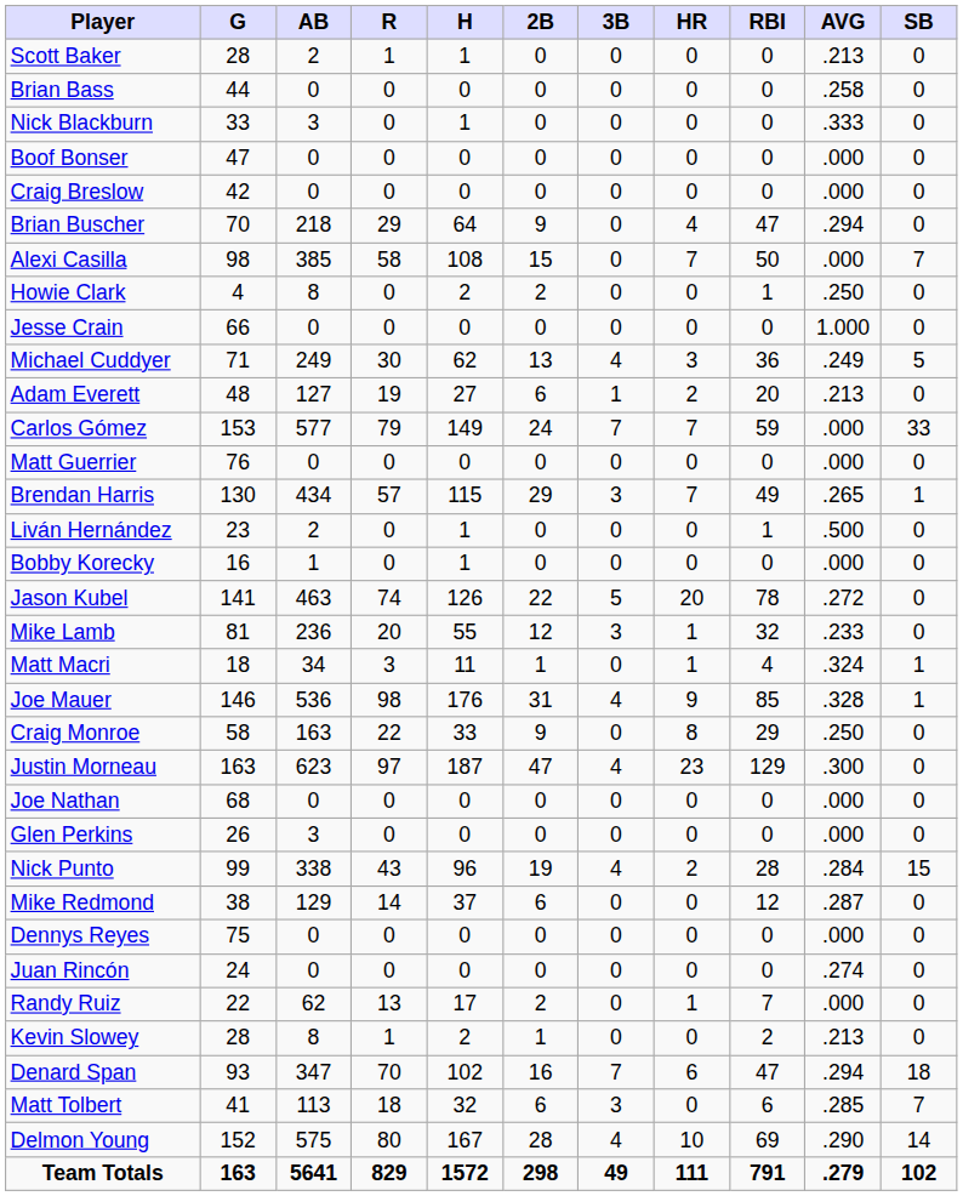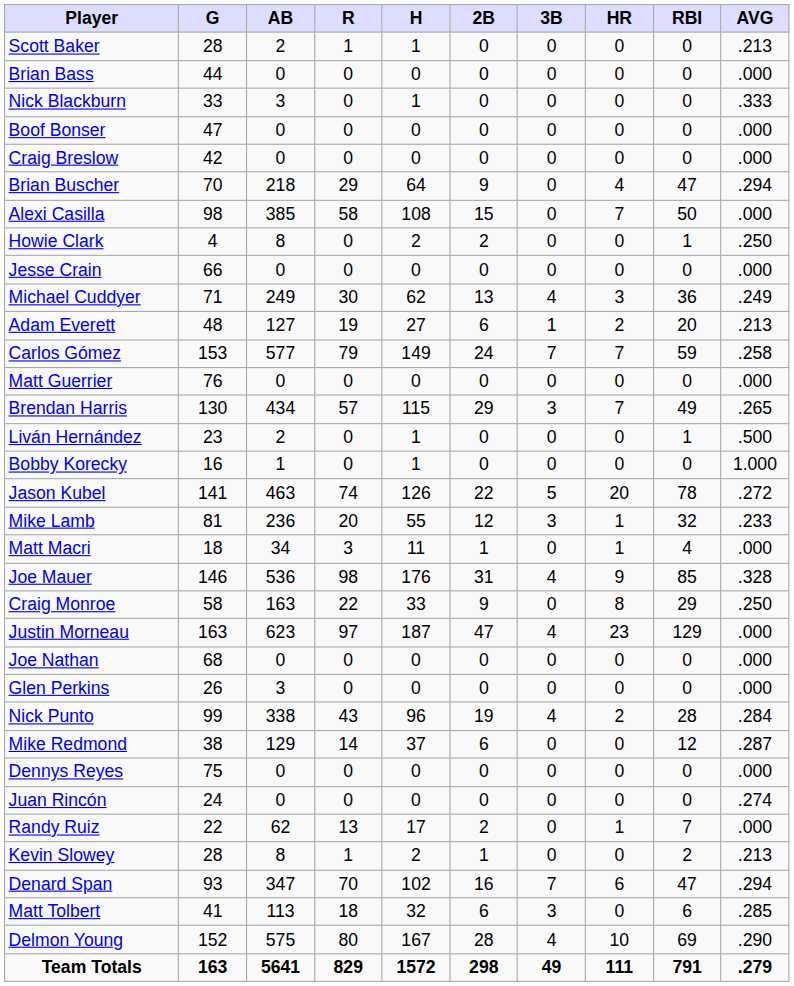 <table class="wikitable sortable">
 <tr>
 <th style="background:#ddf; width:18%;">Player</th>
 <th style="background:#ddf; width:7%;">G</th>
 <th style="background:#ddf; width:7%;">AB</th>
 <th style="background:#ddf; width:7%;">R</th>
 <th style="background:#ddf; width:7%;">H</th>
 <th style="background:#ddf; width:7%;">2B</th>
 <th style="background:#ddf; width:7%;">3B</th>
 <th style="background:#ddf; width:7%;">HR</th>
 <th style="background:#ddf; width:7%;">RBI</th>
 <th style="background:#ddf; width:7%;">AVG</th>
-<th style="background:#ddf; width:7%;">SB</th>
 </tr>
 <tr>
 <td><a href='#'>Scott Baker</a></td>
 <td style="text-align:center">28</td>
 <td style="text-align:center">2</td>
 <td style="text-align:center">1</td>
 <td style="text-align:center">1</td>
 <td style="text-align:center">0</td>
 <td style="text-align:center">0</td>
 <td style="text-align:center">0</td>
 <td style="text-align:center">0</td>
 <td style="text-align:center">.213</td>
-<td style="text-align:center">0</td>
 </tr>
 <tr>
 <td><a href='#'>Brian Bass</a></td>
 <td style="text-align:center">44</td>
 <td style="text-align:center">0</td>
 <td style="text-align:center">0</td>
 <td style="text-align:center">0</td>
 <td style="text-align:center">0</td>
 <td style="text-align:center">0</td>
 <td style="text-align:center">0</td>
 <td style="text-align:center">0</td>
-<td style="text-align:center">.258</td>
-<td style="text-align:center">0</td>
+<td style="text-align:center">.000</td>
 </tr>
 <tr>
 <td><a href='#'>Nick Blackburn</a></td>
 <td style="text-align:center">33</td>
 <td style="text-align:center">3</td>
 <td style="text-align:center">0</td>
 <td style="text-align:center">1</td>
 <td style="text-align:center">0</td>
 <td style="text-align:center">0</td>
 <td style="text-align:center">0</td>
 <td style="text-align:center">0</td>
 <td style="text-align:center">.333</td>
-<td style="text-align:center">0</td>
 </tr>
 <tr>
 <td><a href='#'>Boof Bonser</a></td>
 <td style="text-align:center">47</td>
 <td style="text-align:center">0</td>
 <td style="text-align:center">0</td>
 <td style="text-align:center">0</td>
 <td style="text-align:center">0</td>
 <td style="text-align:center">0</td>
 <td style="text-align:center">0</td>
 <td style="text-align:center">0</td>
 <td style="text-align:center">.000</td>
-<td style="text-align:center">0</td>
 </tr>
 <tr>
 <td><a href='#'>Craig Breslow</a></td>
 <td style="text-align:center">42</td>
 <td style="text-align:center">0</td>
 <td style="text-align:center">0</td>
 <td style="text-align:center">0</td>
 <td style="text-align:center">0</td>
 <td style="text-align:center">0</td>
 <td style="text-align:center">0</td>
 <td style="text-align:center">0</td>
 <td style="text-align:center">.000</td>
-<td style="text-align:center">0</td>
 </tr>
 <tr>
 <td><a href='#'>Brian Buscher</a></td>
 <td style="text-align:center">70</td>
 <td style="text-align:center">218</td>
 <td style="text-align:center">29</td>
 <td style="text-align:center">64</td>
 <td style="text-align:center">9</td>
 <td style="text-align:center">0</td>
 <td style="text-align:center">4</td>
 <td style="text-align:center">47</td>
 <td style="text-align:center">.294</td>
-<td style="text-align:center">0</td>
 </tr>
 <tr>
 <td><a href='#'>Alexi Casilla</a></td>
 <td style="text-align:center">98</td>
 <td style="text-align:center">385</td>
 <td style="text-align:center">58</td>
 <td style="text-align:center">108</td>
 <td style="text-align:center">15</td>
 <td style="text-align:center">0</td>
 <td style="text-align:center">7</td>
 <td style="text-align:center">50</td>
 <td style="text-align:center">.000</td>
-<td style="text-align:center">7</td>
 </tr>
 <tr>
 <td><a href='#'>Howie Clark</a></td>
 <td style="text-align:center">4</td>
 <td style="text-align:center">8</td>
 <td style="text-align:center">0</td>
 <td style="text-align:center">2</td>
 <td style="text-align:center">2</td>
 <td style="text-align:center">0</td>
 <td style="text-align:center">0</td>
 <td style="text-align:center">1</td>
 <td style="text-align:center">.250</td>
-<td style="text-align:center">0</td>
 </tr>
 <tr>
 <td><a href='#'>Jesse Crain</a></td>
 <td style="text-align:center">66</td>
 <td style="text-align:center">0</td>
 <td style="text-align:center">0</td>
 <td style="text-align:center">0</td>
 <td style="text-align:center">0</td>
 <td style="text-align:center">0</td>
 <td style="text-align:center">0</td>
 <td style="text-align:center">0</td>
-<td style="text-align:center">1.000</td>
-<td style="text-align:center">0</td>
+<td style="text-align:center">.000</td>
 </tr>
 <tr>
 <td><a href='#'>Michael Cuddyer</a></td>
 <td style="text-align:center">71</td>
 <td style="text-align:center">249</td>
 <td style="text-align:center">30</td>
 <td style="text-align:center">62</td>
 <td style="text-align:center">13</td>
 <td style="text-align:center">4</td>
 <td style="text-align:center">3</td>
 <td style="text-align:center">36</td>
 <td style="text-align:center">.249</td>
-<td style="text-align:center">5</td>
 </tr>
 <tr>
 <td><a href='#'>Adam Everett</a></td>
 <td style="text-align:center">48</td>
 <td style="text-align:center">127</td>
 <td style="text-align:center">19</td>
 <td style="text-align:center">27</td>
 <td style="text-align:center">6</td>
 <td style="text-align:center">1</td>
 <td style="text-align:center">2</td>
 <td style="text-align:center">20</td>
 <td style="text-align:center">.213</td>
-<td style="text-align:center">0</td>
 </tr>
 <tr>
 <td><a href='#'>Carlos Gómez</a></td>
 <td style="text-align:center">153</td>
 <td style="text-align:center">577</td>
 <td style="text-align:center">79</td>
 <td style="text-align:center">149</td>
 <td style="text-align:center">24</td>
 <td style="text-align:center">7</td>
 <td style="text-align:center">7</td>
 <td style="text-align:center">59</td>
-<td style="text-align:center">.000</td>
-<td style="text-align:center">33</td>
+<td style="text-align:center">.258</td>
 </tr>
 <tr>
 <td><a href='#'>Matt Guerrier</a></td>
 <td style="text-align:center">76</td>
 <td style="text-align:center">0</td>
 <td style="text-align:center">0</td>
 <td style="text-align:center">0</td>
 <td style="text-align:center">0</td>
 <td style="text-align:center">0</td>
 <td style="text-align:center">0</td>
 <td style="text-align:center">0</td>
 <td style="text-align:center">.000</td>
-<td style="text-align:center">0</td>
 </tr>
 <tr>
 <td><a href='#'>Brendan Harris</a></td>
 <td style="text-align:center">130</td>
 <td style="text-align:center">434</td>
 <td style="text-align:center">57</td>
 <td style="text-align:center">115</td>
 <td style="text-align:center">29</td>
 <td style="text-align:center">3</td>
 <td style="text-align:center">7</td>
 <td style="text-align:center">49</td>
 <td style="text-align:center">.265</td>
-<td style="text-align:center">1</td>
 </tr>
 <tr>
 <td><a href='#'>Liván Hernández</a></td>
 <td style="text-align:center">23</td>
 <td style="text-align:center">2</td>
 <td style="text-align:center">0</td>
 <td style="text-align:center">1</td>
 <td style="text-align:center">0</td>
 <td style="text-align:center">0</td>
 <td style="text-align:center">0</td>
 <td style="text-align:center">1</td>
 <td style="text-align:center">.500</td>
-<td style="text-align:center">0</td>
 </tr>
 <tr>
 <td><a href='#'>Bobby Korecky</a></td>
 <td style="text-align:center">16</td>
 <td style="text-align:center">1</td>
 <td style="text-align:center">0</td>
 <td style="text-align:center">1</td>
 <td style="text-align:center">0</td>
 <td style="text-align:center">0</td>
 <td style="text-align:center">0</td>
 <td style="text-align:center">0</td>
-<td style="text-align:center">.000</td>
-<td style="text-align:center">0</td>
+<td style="text-align:center">1.000</td>
 </tr>
 <tr>
 <td><a href='#'>Jason Kubel</a></td>
 <td style="text-align:center">141</td>
 <td style="text-align:center">463</td>
 <td style="text-align:center">74</td>
 <td style="text-align:center">126</td>
 <td style="text-align:center">22</td>
 <td style="text-align:center">5</td>
 <td style="text-align:center">20</td>
 <td style="text-align:center">78</td>
 <td style="text-align:center">.272</td>
-<td style="text-align:center">0</td>
 </tr>
 <tr>
 <td><a href='#'>Mike Lamb</a></td>
 <td style="text-align:center">81</td>
 <td style="text-align:center">236</td>
 <td style="text-align:center">20</td>
 <td style="text-align:center">55</td>
 <td style="text-align:center">12</td>
 <td style="text-align:center">3</td>
 <td style="text-align:center">1</td>
 <td style="text-align:center">32</td>
 <td style="text-align:center">.233</td>
-<td style="text-align:center">0</td>
 </tr>
 <tr>
 <td><a href='#'>Matt Macri</a></td>
 <td style="text-align:center">18</td>
 <td style="text-align:center">34</td>
 <td style="text-align:center">3</td>
 <td style="text-align:center">11</td>
 <td style="text-align:center">1</td>
 <td style="text-align:center">0</td>
 <td style="text-align:center">1</td>
 <td style="text-align:center">4</td>
-<td style="text-align:center">.324</td>
-<td style="text-align:center">1</td>
+<td style="text-align:center">.000</td>
 </tr>
 <tr>
 <td><a href='#'>Joe Mauer</a></td>
 <td style="text-align:center">146</td>
 <td style="text-align:center">536</td>
 <td style="text-align:center">98</td>
 <td style="text-align:center">176</td>
 <td style="text-align:center">31</td>
 <td style="text-align:center">4</td>
 <td style="text-align:center">9</td>
 <td style="text-align:center">85</td>
 <td style="text-align:center">.328</td>
-<td style="text-align:center">1</td>
 </tr>
 <tr>
 <td><a href='#'>Craig Monroe</a></td>
 <td style="text-align:center">58</td>
 <td style="text-align:center">163</td>
 <td style="text-align:center">22</td>
 <td style="text-align:center">33</td>
 <td style="text-align:center">9</td>
 <td style="text-align:center">0</td>
 <td style="text-align:center">8</td>
 <td style="text-align:center">29</td>
 <td style="text-align:center">.250</td>
-<td style="text-align:center">0</td>
 </tr>
 <tr>
 <td><a href='#'>Justin Morneau</a></td>
 <td style="text-align:center">163</td>
 <td style="text-align:center">623</td>
 <td style="text-align:center">97</td>
 <td style="text-align:center">187</td>
 <td style="text-align:center">47</td>
 <td style="text-align:center">4</td>
 <td style="text-align:center">23</td>
 <td style="text-align:center">129</td>
-<td style="text-align:center">.300</td>
-<td style="text-align:center">0</td>
+<td style="text-align:center">.000</td>
 </tr>
 <tr>
 <td><a href='#'>Joe Nathan</a></td>
 <td style="text-align:center">68</td>
 <td style="text-align:center">0</td>
 <td style="text-align:center">0</td>
 <td style="text-align:center">0</td>
 <td style="text-align:center">0</td>
 <td style="text-align:center">0</td>
 <td style="text-align:center">0</td>
 <td style="text-align:center">0</td>
 <td style="text-align:center">.000</td>
-<td style="text-align:center">0</td>
 </tr>
 <tr>
 <td><a href='#'>Glen Perkins</a></td>
 <td style="text-align:center">26</td>
 <td style="text-align:center">3</td>
 <td style="text-align:center">0</td>
 <td style="text-align:center">0</td>
 <td style="text-align:center">0</td>
 <td style="text-align:center">0</td>
 <td style="text-align:center">0</td>
 <td style="text-align:center">0</td>
 <td style="text-align:center">.000</td>
-<td style="text-align:center">0</td>
 </tr>
 <tr>
 <td><a href='#'>Nick Punto</a></td>
 <td style="text-align:center">99</td>
 <td style="text-align:center">338</td>
 <td style="text-align:center">43</td>
 <td style="text-align:center">96</td>
 <td style="text-align:center">19</td>
 <td style="text-align:center">4</td>
 <td style="text-align:center">2</td>
 <td style="text-align:center">28</td>
 <td style="text-align:center">.284</td>
-<td style="text-align:center">15</td>
 </tr>
 <tr>
 <td><a href='#'>Mike Redmond</a></td>
 <td style="text-align:center">38</td>
 <td style="text-align:center">129</td>
 <td style="text-align:center">14</td>
 <td style="text-align:center">37</td>
 <td style="text-align:center">6</td>
 <td style="text-align:center">0</td>
 <td style="text-align:center">0</td>
 <td style="text-align:center">12</td>
 <td style="text-align:center">.287</td>
-<td style="text-align:center">0</td>
 </tr>
 <tr>
 <td><a href='#'>Dennys Reyes</a></td>
 <td style="text-align:center">75</td>
 <td style="text-align:center">0</td>
 <td style="text-align:center">0</td>
 <td style="text-align:center">0</td>
 <td style="text-align:center">0</td>
 <td style="text-align:center">0</td>
 <td style="text-align:center">0</td>
 <td style="text-align:center">0</td>
 <td style="text-align:center">.000</td>
-<td style="text-align:center">0</td>
 </tr>
 <tr>
 <td><a href='#'>Juan Rincón</a></td>
 <td style="text-align:center">24</td>
 <td style="text-align:center">0</td>
 <td style="text-align:center">0</td>
 <td style="text-align:center">0</td>
 <td style="text-align:center">0</td>
 <td style="text-align:center">0</td>
 <td style="text-align:center">0</td>
 <td style="text-align:center">0</td>
 <td style="text-align:center">.274</td>
-<td style="text-align:center">0</td>
 </tr>
 <tr>
 <td><a href='#'>Randy Ruiz</a></td>
 <td style="text-align:center">22</td>
 <td style="text-align:center">62</td>
 <td style="text-align:center">13</td>
 <td style="text-align:center">17</td>
 <td style="text-align:center">2</td>
 <td style="text-align:center">0</td>
 <td style="text-align:center">1</td>
 <td style="text-align:center">7</td>
 <td style="text-align:center">.000</td>
-<td style="text-align:center">0</td>
 </tr>
 <tr>
 <td><a href='#'>Kevin Slowey</a></td>
 <td style="text-align:center">28</td>
 <td style="text-align:center">8</td>
 <td style="text-align:center">1</td>
 <td style="text-align:center">2</td>
 <td style="text-align:center">1</td>
 <td style="text-align:center">0</td>
 <td style="text-align:center">0</td>
 <td style="text-align:center">2</td>
 <td style="text-align:center">.213</td>
-<td style="text-align:center">0</td>
 </tr>
 <tr>
 <td><a href='#'>Denard Span</a></td>
 <td style="text-align:center">93</td>
 <td style="text-align:center">347</td>
 <td style="text-align:center">70</td>
 <td style="text-align:center">102</td>
 <td style="text-align:center">16</td>
 <td style="text-align:center">7</td>
 <td style="text-align:center">6</td>
 <td style="text-align:center">47</td>
 <td style="text-align:center">.294</td>
-<td style="text-align:center">18</td>
 </tr>
 <tr>
 <td><a href='#'>Matt Tolbert</a></td>
 <td style="text-align:center">41</td>
 <td style="text-align:center">113</td>
 <td style="text-align:center">18</td>
 <td style="text-align:center">32</td>
 <td style="text-align:center">6</td>
 <td style="text-align:center">3</td>
 <td style="text-align:center">0</td>
 <td style="text-align:center">6</td>
 <td style="text-align:center">.285</td>
-<td style="text-align:center">7</td>
 </tr>
 <tr>
 <td><a href='#'>Delmon Young</a></td>
 <td style="text-align:center">152</td>
 <td style="text-align:center">575</td>
 <td style="text-align:center">80</td>
 <td style="text-align:center">167</td>
 <td style="text-align:center">28</td>
 <td style="text-align:center">4</td>
 <td style="text-align:center">10</td>
 <td style="text-align:center">69</td>
 <td style="text-align:center">.290</td>
-<td style="text-align:center">14</td>
 </tr>
 <tr class="sortbottom">
 <td style="text-align:center"><strong>Team Totals</strong></td>
 <td style="text-align:center"><strong>163</strong></td>
 <td style="text-align:center"><strong>5641</strong></td>
 <td style="text-align:center"><strong>829</strong></td>
 <td style="text-align:center"><strong>1572</strong></td>
 <td style="text-align:center"><strong>298</strong></td>
 <td style="text-align:center"><strong>49</strong></td>
 <td style="text-align:center"><strong>111</strong></td>
 <td style="text-align:center"><strong>791</strong></td>
 <td style="text-align:center"><strong>.279</strong></td>
-<td style="text-align:center"><strong>102</strong></td>
 </tr>
 </table>
